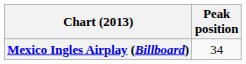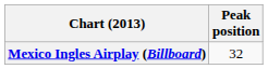 <table class="wikitable plainrowheaders">
 <tr>
 <th>Chart (2013)</th>
 <th>Peak<br>position</th>
 </tr>
 <tr>
 <th scope="row"><a href='#'>Mexico Ingles Airplay</a> (<em><a href='#'>Billboard</a></em>)</th>
-<td align=center>34</td>
+<td align=center>32</td>
 </tr>
 </table>
